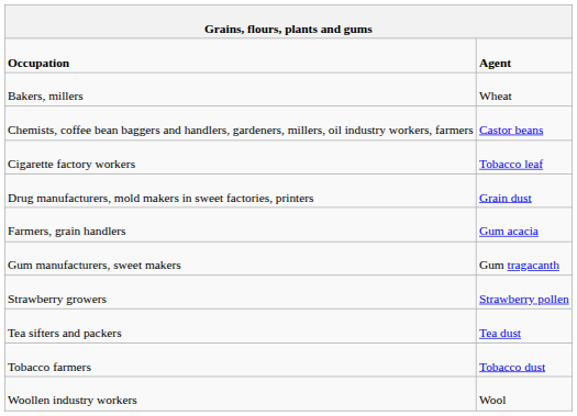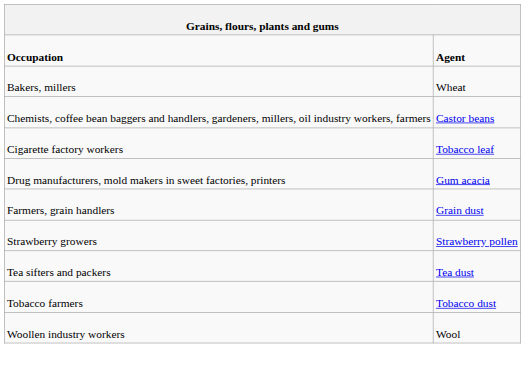 <table class="wikitable">
 <tr>
 <th colspan=2><br><strong>Grains, flours, plants and gums</strong></th>
 </tr>
 <tr>
 <td><br><strong>Occupation</strong></td>
 <td><br><strong>Agent</strong></td>
 </tr>
 <tr>
 <td><br>Bakers, millers</td>
 <td><br>Wheat</td>
 </tr>
 <tr>
 <td><br>Chemists, coffee bean baggers and handlers, gardeners, millers, oil industry workers, farmers</td>
 <td><br><a href='#'>Castor beans</a></td>
 </tr>
 <tr>
 <td><br>Cigarette factory workers</td>
 <td><br><a href='#'>Tobacco leaf</a></td>
 </tr>
 <tr>
 <td><br>Drug manufacturers, mold makers in sweet factories, printers</td>
-<td><br><a href='#'>Grain dust</a></td>
+<td><br><a href='#'>Gum acacia</a></td>
 </tr>
 <tr>
 <td><br>Farmers, grain handlers</td>
-<td><br><a href='#'>Gum acacia</a></td>
-</tr>
-<tr>
-<td><br>Gum manufacturers, sweet makers</td>
-<td><br>Gum <a href='#'>tragacanth</a></td>
+<td><br><a href='#'>Grain dust</a></td>
 </tr>
 <tr>
 <td><br>Strawberry growers</td>
 <td><br><a href='#'>Strawberry pollen</a></td>
 </tr>
 <tr>
 <td><br>Tea sifters and packers</td>
 <td><br><a href='#'>Tea dust</a></td>
 </tr>
 <tr>
 <td><br>Tobacco farmers</td>
 <td><br><a href='#'>Tobacco dust</a></td>
 </tr>
 <tr>
 <td><br>Woollen industry workers</td>
 <td><br>Wool</td>
 </tr>
 </table>
